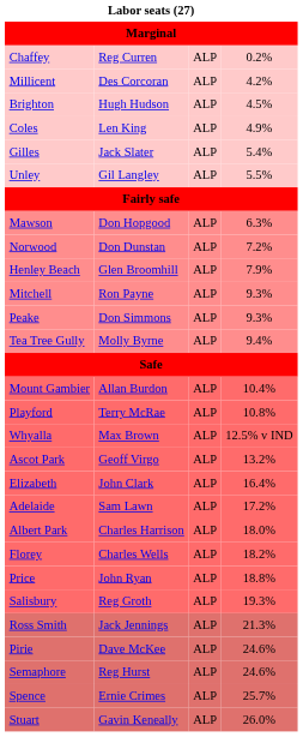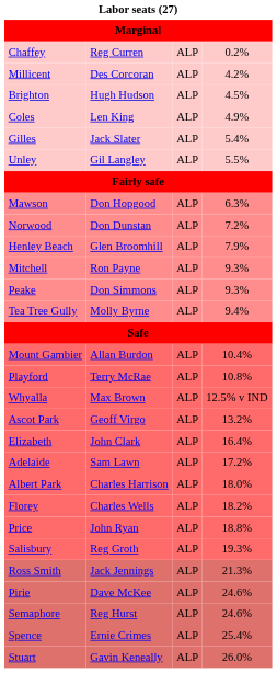 <table class="toccolours" cellpadding="5" cellspacing="0" style="float:left; margin-right:.5em; margin-top:.4em; font-size:90%;">
 <tr>
 <td COLSPAN=4 align="center"><strong>Labor seats (27)</strong></td>
 </tr>
 <tr>
 <td COLSPAN=4 align="center" bgcolor="red"><span><strong>Marginal</strong></span></td>
 </tr>
 <tr>
 <td align="left" bgcolor="FFCACA"><a href='#'>Chaffey</a></td>
 <td align="left" bgcolor="FFCACA"><a href='#'>Reg Curren</a></td>
 <td align="left" bgcolor="FFCACA">ALP</td>
 <td align="center" bgcolor="FFCACA">0.2%</td>
 </tr>
 <tr>
 <td align="left" bgcolor="FFCACA"><a href='#'>Millicent</a></td>
 <td align="left" bgcolor="FFCACA"><a href='#'>Des Corcoran</a></td>
 <td align="left" bgcolor="FFCACA">ALP</td>
 <td align="center" bgcolor="FFCACA">4.2%</td>
 </tr>
 <tr>
 <td align="left" bgcolor="FFCACA"><a href='#'>Brighton</a></td>
 <td align="left" bgcolor="FFCACA"><a href='#'>Hugh Hudson</a></td>
 <td align="left" bgcolor="FFCACA">ALP</td>
 <td align="center" bgcolor="FFCACA">4.5%</td>
 </tr>
 <tr>
 <td align="left" bgcolor="FFCACA"><a href='#'>Coles</a></td>
 <td align="left" bgcolor="FFCACA"><a href='#'>Len King</a></td>
 <td align="left" bgcolor="FFCACA">ALP</td>
 <td align="center" bgcolor="FFCACA">4.9%</td>
 </tr>
 <tr>
 <td align="left" bgcolor="FFCACA"><a href='#'>Gilles</a></td>
 <td align="left" bgcolor="FFCACA"><a href='#'>Jack Slater</a></td>
 <td align="left" bgcolor="FFCACA">ALP</td>
 <td align="center" bgcolor="FFCACA">5.4%</td>
 </tr>
 <tr>
 <td align="left" bgcolor="FFCACA"><a href='#'>Unley</a></td>
 <td align="left" bgcolor="FFCACA"><a href='#'>Gil Langley</a></td>
 <td align="left" bgcolor="FFCACA">ALP</td>
 <td align="center" bgcolor="FFCACA">5.5%</td>
 </tr>
 <tr>
 <td COLSPAN=4 align="center" bgcolor="red"><span><strong>Fairly safe</strong></span></td>
 </tr>
 <tr>
 <td align="left" bgcolor="FF8D8D"><a href='#'>Mawson</a></td>
 <td align="left" bgcolor="FF8D8D"><a href='#'>Don Hopgood</a></td>
 <td align="left" bgcolor="FF8D8D">ALP</td>
 <td align="center" bgcolor="FF8D8D">6.3%</td>
 </tr>
 <tr>
 <td align="left" bgcolor="FF8D8D"><a href='#'>Norwood</a></td>
 <td align="left" bgcolor="FF8D8D"><a href='#'>Don Dunstan</a></td>
 <td align="left" bgcolor="FF8D8D">ALP</td>
 <td align="center" bgcolor="FF8D8D">7.2%</td>
 </tr>
 <tr>
 <td align="left" bgcolor="FF8D8D"><a href='#'>Henley Beach</a></td>
 <td align="left" bgcolor="FF8D8D"><a href='#'>Glen Broomhill</a></td>
 <td align="left" bgcolor="FF8D8D">ALP</td>
 <td align="center" bgcolor="FF8D8D">7.9%</td>
 </tr>
 <tr>
 <td align="left" bgcolor="FF8D8D"><a href='#'>Mitchell</a></td>
 <td align="left" bgcolor="FF8D8D"><a href='#'>Ron Payne</a></td>
 <td align="left" bgcolor="FF8D8D">ALP</td>
 <td align="center" bgcolor="FF8D8D">9.3%</td>
 </tr>
 <tr>
 <td align="left" bgcolor="FF8D8D"><a href='#'>Peake</a></td>
 <td align="left" bgcolor="FF8D8D"><a href='#'>Don Simmons</a></td>
 <td align="left" bgcolor="FF8D8D">ALP</td>
 <td align="center" bgcolor="FF8D8D">9.3%</td>
 </tr>
 <tr>
 <td align="left" bgcolor="FF8D8D"><a href='#'>Tea Tree Gully</a></td>
 <td align="left" bgcolor="FF8D8D"><a href='#'>Molly Byrne</a></td>
 <td align="left" bgcolor="FF8D8D">ALP</td>
 <td align="center" bgcolor="FF8D8D">9.4%</td>
 </tr>
 <tr>
 <td COLSPAN=4 align="center" bgcolor="red"><span><strong>Safe</strong></span></td>
 </tr>
 <tr>
 <td align="left" bgcolor="FF6B6B"><a href='#'>Mount Gambier</a></td>
 <td align="left" bgcolor="FF6B6B"><a href='#'>Allan Burdon</a></td>
 <td align="left" bgcolor="FF6B6B">ALP</td>
 <td align="center" bgcolor="FF6B6B">10.4%</td>
 </tr>
 <tr>
 <td align="left" bgcolor="FF6B6B"><a href='#'>Playford</a></td>
 <td align="left" bgcolor="FF6B6B"><a href='#'>Terry McRae</a></td>
 <td align="left" bgcolor="FF6B6B">ALP</td>
 <td align="center" bgcolor="FF6B6B">10.8%</td>
 </tr>
 <tr>
 <td align="left" bgcolor="FF6B6B"><a href='#'>Whyalla</a></td>
 <td align="left" bgcolor="FF6B6B"><a href='#'>Max Brown</a></td>
 <td align="left" bgcolor="FF6B6B">ALP</td>
 <td align="center" bgcolor="FF6B6B">12.5% v IND</td>
 </tr>
 <tr>
 <td align="left" bgcolor="FF6B6B"><a href='#'>Ascot Park</a></td>
 <td align="left" bgcolor="FF6B6B"><a href='#'>Geoff Virgo</a></td>
 <td align="left" bgcolor="FF6B6B">ALP</td>
 <td align="center" bgcolor="FF6B6B">13.2%</td>
 </tr>
 <tr>
 <td align="left" bgcolor="FF6B6B"><a href='#'>Elizabeth</a></td>
 <td align="left" bgcolor="FF6B6B"><a href='#'>John Clark</a></td>
 <td align="left" bgcolor="FF6B6B">ALP</td>
 <td align="center" bgcolor="FF6B6B">16.4%</td>
 </tr>
 <tr>
 <td align="left" bgcolor="FF6B6B"><a href='#'>Adelaide</a></td>
 <td align="left" bgcolor="FF6B6B"><a href='#'>Sam Lawn</a></td>
 <td align="left" bgcolor="FF6B6B">ALP</td>
 <td align="center" bgcolor="FF6B6B">17.2%</td>
 </tr>
 <tr>
 <td align="left" bgcolor="FF6B6B"><a href='#'>Albert Park</a></td>
 <td align="left" bgcolor="FF6B6B"><a href='#'>Charles Harrison</a></td>
 <td align="left" bgcolor="FF6B6B">ALP</td>
 <td align="center" bgcolor="FF6B6B">18.0%</td>
 </tr>
 <tr>
 <td align="left" bgcolor="FF6B6B"><a href='#'>Florey</a></td>
 <td align="left" bgcolor="FF6B6B"><a href='#'>Charles Wells</a></td>
 <td align="left" bgcolor="FF6B6B">ALP</td>
 <td align="center" bgcolor="FF6B6B">18.2%</td>
 </tr>
 <tr>
 <td align="left" bgcolor="FF6B6B"><a href='#'>Price</a></td>
 <td align="left" bgcolor="FF6B6B"><a href='#'>John Ryan</a></td>
 <td align="left" bgcolor="FF6B6B">ALP</td>
 <td align="center" bgcolor="FF6B6B">18.8%</td>
 </tr>
 <tr>
 <td align="left" bgcolor="FF6B6B"><a href='#'>Salisbury</a></td>
 <td align="left" bgcolor="FF6B6B"><a href='#'>Reg Groth</a></td>
 <td align="left" bgcolor="FF6B6B">ALP</td>
 <td align="center" bgcolor="FF6B6B">19.3%</td>
 </tr>
 <tr>
 <td align="left" bgcolor="DF716D"><a href='#'>Ross Smith</a></td>
 <td align="left" bgcolor="DF716D"><a href='#'>Jack Jennings</a></td>
 <td align="left" bgcolor="DF716D">ALP</td>
 <td align="center" bgcolor="DF716D">21.3%</td>
 </tr>
 <tr>
 <td align="left" bgcolor="DF716D"><a href='#'>Pirie</a></td>
 <td align="left" bgcolor="DF716D"><a href='#'>Dave McKee</a></td>
 <td align="left" bgcolor="DF716D">ALP</td>
 <td align="center" bgcolor="DF716D">24.6%</td>
 </tr>
 <tr>
 <td align="left" bgcolor="DF716D"><a href='#'>Semaphore</a></td>
 <td align="left" bgcolor="DF716D"><a href='#'>Reg Hurst</a></td>
 <td align="left" bgcolor="DF716D">ALP</td>
 <td align="center" bgcolor="DF716D">24.6%</td>
 </tr>
 <tr>
 <td align="left" bgcolor="DF716D"><a href='#'>Spence</a></td>
 <td align="left" bgcolor="DF716D"><a href='#'>Ernie Crimes</a></td>
 <td align="left" bgcolor="DF716D">ALP</td>
-<td align="center" bgcolor="DF716D">25.7%</td>
+<td align="center" bgcolor="DF716D">25.4%</td>
 </tr>
 <tr>
 <td align="left" bgcolor="DF716D"><a href='#'>Stuart</a></td>
 <td align="left" bgcolor="DF716D"><a href='#'>Gavin Keneally</a></td>
 <td align="left" bgcolor="DF716D">ALP</td>
 <td align="center" bgcolor="DF716D">26.0%</td>
 </tr>
 <tr>
 </tr>
 </table>
